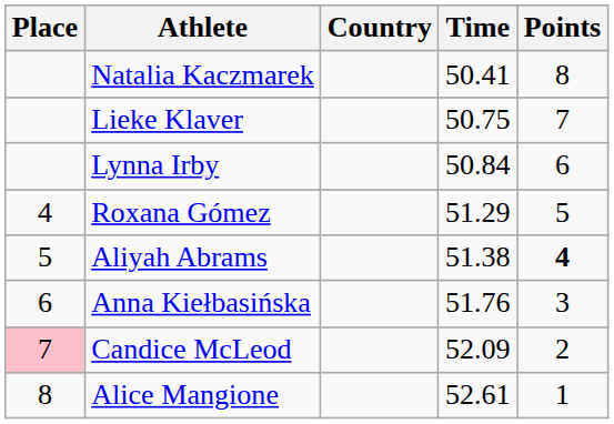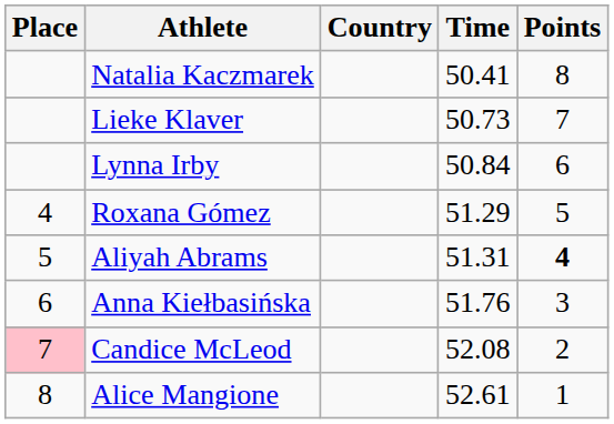 <table class="wikitable">
 <tr>
 <th>Place</th>
 <th>Athlete</th>
 <th>Country</th>
 <th>Time</th>
 <th>Points</th>
 </tr>
 <tr>
 <td align=center></td>
 <td><a href='#'>Natalia Kaczmarek</a></td>
 <td></td>
 <td>50.41</td>
 <td align=center>8</td>
 </tr>
 <tr>
 <td align=center></td>
 <td><a href='#'>Lieke Klaver</a></td>
 <td></td>
-<td>50.75</td>
+<td>50.73</td>
 <td align=center>7</td>
 </tr>
 <tr>
 <td align=center></td>
 <td><a href='#'>Lynna Irby</a></td>
 <td></td>
 <td>50.84</td>
 <td align=center>6</td>
 </tr>
 <tr>
 <td align=center>4</td>
 <td><a href='#'>Roxana Gómez</a></td>
 <td></td>
 <td>51.29</td>
 <td align=center>5</td>
 </tr>
 <tr>
 <td align=center>5</td>
 <td><a href='#'>Aliyah Abrams</a></td>
 <td></td>
-<td>51.38</td>
+<td>51.31</td>
 <td align=center><strong>4</strong></td>
 </tr>
 <tr>
 <td align=center>6</td>
 <td><a href='#'>Anna Kiełbasińska</a></td>
 <td></td>
 <td>51.76</td>
 <td align=center>3</td>
 </tr>
 <tr>
 <td align=center style="background: pink;">7</td>
 <td><a href='#'>Candice McLeod</a></td>
 <td></td>
-<td>52.09</td>
+<td>52.08</td>
 <td align=center>2</td>
 </tr>
 <tr>
 <td align=center>8</td>
 <td><a href='#'>Alice Mangione</a></td>
 <td></td>
 <td>52.61</td>
 <td align=center>1</td>
 </tr>
 </table>
